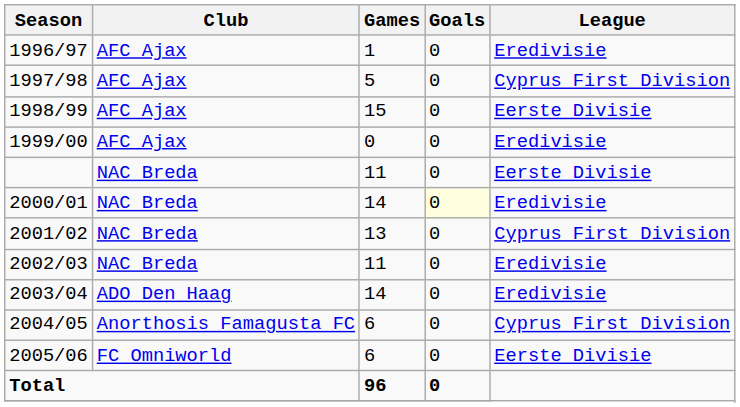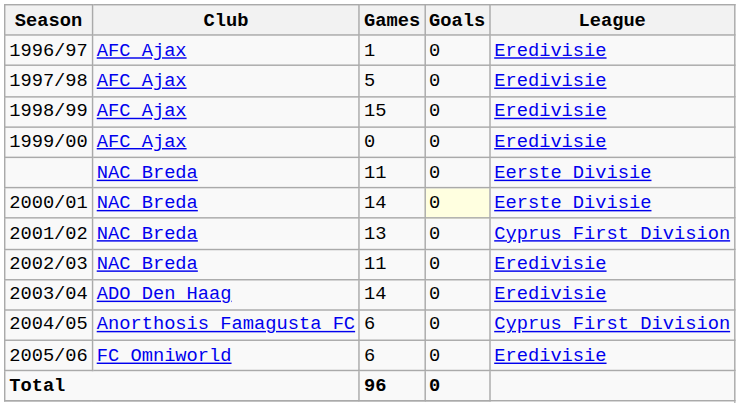 <table class="wikitable">
 <tr>
 <th>Season</th>
 <th>Club</th>
 <th>Games</th>
 <th>Goals</th>
 <th>League</th>
 </tr>
 <tr>
 <td>1996/97</td>
 <td><a href='#'>AFC Ajax</a></td>
 <td>1</td>
 <td>0</td>
 <td><a href='#'>Eredivisie</a></td>
 </tr>
 <tr>
 <td>1997/98</td>
 <td><a href='#'>AFC Ajax</a></td>
 <td>5</td>
 <td>0</td>
-<td><a href='#'>Cyprus First Division</a></td>
+<td><a href='#'>Eredivisie</a></td>
 </tr>
 <tr>
 <td>1998/99</td>
 <td><a href='#'>AFC Ajax</a></td>
 <td>15</td>
 <td>0</td>
-<td><a href='#'>Eerste Divisie</a></td>
+<td><a href='#'>Eredivisie</a></td>
 </tr>
 <tr>
 <td>1999/00</td>
 <td><a href='#'>AFC Ajax</a></td>
 <td>0</td>
 <td>0</td>
 <td><a href='#'>Eredivisie</a></td>
 </tr>
 <tr>
 <td></td>
 <td><a href='#'>NAC Breda</a></td>
 <td>11</td>
 <td>0</td>
 <td><a href='#'>Eerste Divisie</a></td>
 </tr>
 <tr>
 <td>2000/01</td>
 <td><a href='#'>NAC Breda</a></td>
 <td>14</td>
 <td style="background: lightyellow;">0</td>
-<td><a href='#'>Eredivisie</a></td>
+<td><a href='#'>Eerste Divisie</a></td>
 </tr>
 <tr>
 <td>2001/02</td>
 <td><a href='#'>NAC Breda</a></td>
 <td>13</td>
 <td>0</td>
 <td><a href='#'>Cyprus First Division</a></td>
 </tr>
 <tr>
 <td>2002/03</td>
 <td><a href='#'>NAC Breda</a></td>
 <td>11</td>
 <td>0</td>
 <td><a href='#'>Eredivisie</a></td>
 </tr>
 <tr>
 <td>2003/04</td>
 <td><a href='#'>ADO Den Haag</a></td>
 <td>14</td>
 <td>0</td>
 <td><a href='#'>Eredivisie</a></td>
 </tr>
 <tr>
 <td>2004/05</td>
 <td><a href='#'>Anorthosis Famagusta FC</a></td>
 <td>6</td>
 <td>0</td>
 <td><a href='#'>Cyprus First Division</a></td>
 </tr>
 <tr>
 <td>2005/06</td>
 <td><a href='#'>FC Omniworld</a></td>
 <td>6</td>
 <td>0</td>
-<td><a href='#'>Eerste Divisie</a></td>
+<td><a href='#'>Eredivisie</a></td>
 </tr>
 <tr>
 <td colspan=2><strong>Total</strong></td>
 <td><strong>96</strong></td>
 <td><strong>0</strong></td>
 </tr>
 <tr>
 </tr>
 </table>
